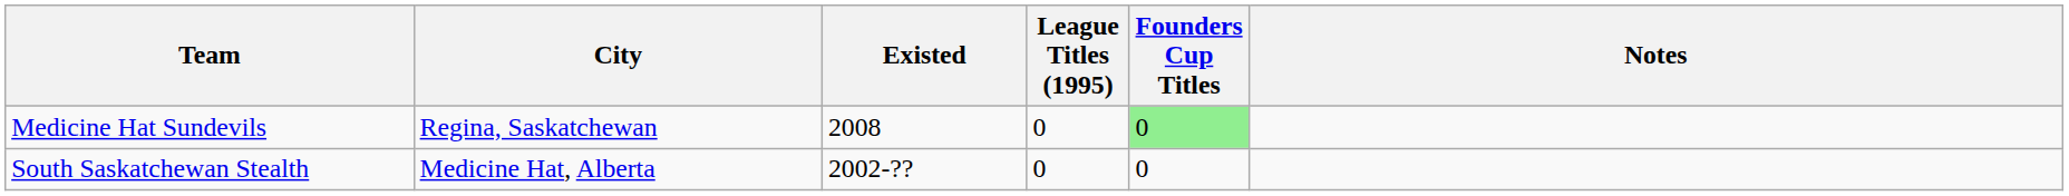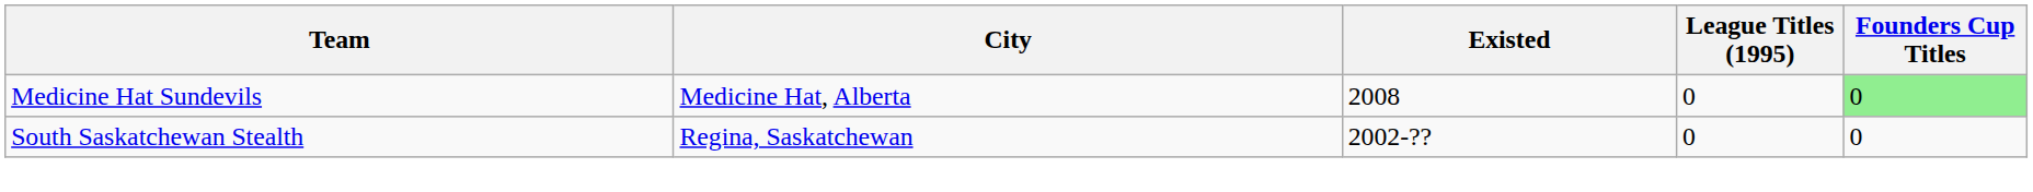 <table class="wikitable sortable">
 <tr>
 <th bgcolor="#DDDDFF" width="20%">Team</th>
 <th bgcolor="#DDDDFF" width="20%">City</th>
 <th bgcolor="#DDDDFF" width="10%">Existed</th>
 <th bgcolor="#DDDDFF" width="5%">League Titles (1995)</th>
 <th bgcolor="#DDDDFF" width="5%"><a href='#'>Founders Cup</a> Titles</th>
-<th bgcolor="#DDDDFF" width="40%" class="unsortable">Notes</th>
 </tr>
 <tr>
 <td><a href='#'>Medicine Hat Sundevils</a></td>
-<td><a href='#'>Regina, Saskatchewan</a></td>
+<td><a href='#'>Medicine Hat</a>, <a href='#'>Alberta</a></td>
 <td>2008</td>
 <td>0</td>
 <td style="background: lightgreen;">0</td>
-<td></td>
 </tr>
 <tr>
 <td><a href='#'>South Saskatchewan Stealth</a></td>
-<td><a href='#'>Medicine Hat</a>, <a href='#'>Alberta</a></td>
+<td><a href='#'>Regina, Saskatchewan</a></td>
 <td>2002-??</td>
 <td>0</td>
 <td>0</td>
-<td></td>
 </tr>
 </table>
